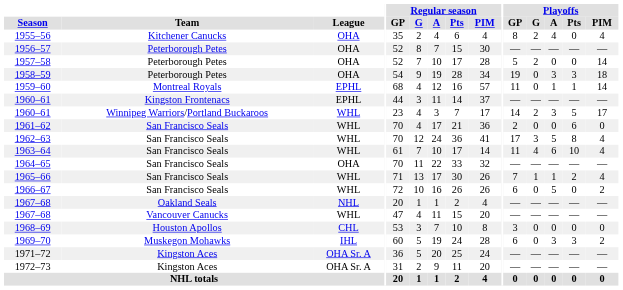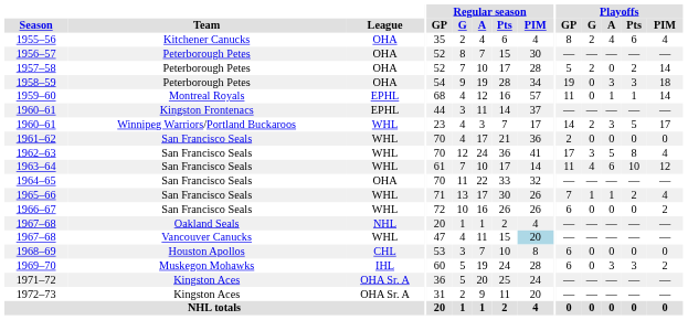 <table border="0" cellpadding="1" cellspacing="0" style="text-align:center; width:60em">
 <tr bgcolor="#e0e0e0">
 <th colspan="3" bgcolor="#ffffff"></th>
 <th rowspan="100" bgcolor="#ffffff"></th>
 <th colspan="5"><a href='#'>Regular season</a></th>
 <th rowspan="100" bgcolor="#ffffff"></th>
 <th colspan="5"><a href='#'>Playoffs</a></th>
 </tr>
 <tr bgcolor="#e0e0e0">
 <th><a href='#'>Season</a></th>
 <th>Team</th>
 <th>League</th>
 <th>GP</th>
 <th><a href='#'>G</a></th>
 <th><a href='#'>A</a></th>
 <th><a href='#'>Pts</a></th>
 <th><a href='#'>PIM</a></th>
 <th>GP</th>
 <th>G</th>
 <th>A</th>
 <th>Pts</th>
 <th>PIM</th>
 </tr>
 <tr>
 <td><a href='#'>1955–56</a></td>
 <td><a href='#'>Kitchener Canucks</a></td>
 <td><a href='#'>OHA</a></td>
 <td>35</td>
 <td>2</td>
 <td>4</td>
 <td>6</td>
 <td>4</td>
 <td>8</td>
 <td>2</td>
 <td>4</td>
-<td>0</td>
+<td>6</td>
 <td>4</td>
 </tr>
 <tr bgcolor="#f0f0f0">
 <td><a href='#'>1956–57</a></td>
 <td><a href='#'>Peterborough Petes</a></td>
 <td>OHA</td>
 <td>52</td>
 <td>8</td>
 <td>7</td>
 <td>15</td>
 <td>30</td>
 <td>—</td>
 <td>—</td>
 <td>—</td>
 <td>—</td>
 <td>—</td>
 </tr>
 <tr>
 <td><a href='#'>1957–58</a></td>
 <td>Peterborough Petes</td>
 <td>OHA</td>
 <td>52</td>
 <td>7</td>
 <td>10</td>
 <td>17</td>
 <td>28</td>
 <td>5</td>
 <td>2</td>
 <td>0</td>
-<td>0</td>
+<td>2</td>
 <td>14</td>
 </tr>
 <tr bgcolor="#f0f0f0">
 <td><a href='#'>1958–59</a></td>
 <td>Peterborough Petes</td>
 <td>OHA</td>
 <td>54</td>
 <td>9</td>
 <td>19</td>
 <td>28</td>
 <td>34</td>
 <td>19</td>
 <td>0</td>
 <td>3</td>
 <td>3</td>
 <td>18</td>
 </tr>
 <tr>
 <td><a href='#'>1959–60</a></td>
 <td><a href='#'>Montreal Royals</a></td>
 <td><a href='#'>EPHL</a></td>
 <td>68</td>
 <td>4</td>
 <td>12</td>
 <td>16</td>
 <td>57</td>
 <td>11</td>
 <td>0</td>
 <td>1</td>
 <td>1</td>
 <td>14</td>
 </tr>
 <tr bgcolor="#f0f0f0">
 <td><a href='#'>1960–61</a></td>
 <td><a href='#'>Kingston Frontenacs</a></td>
 <td>EPHL</td>
 <td>44</td>
 <td>3</td>
 <td>11</td>
 <td>14</td>
 <td>37</td>
 <td>—</td>
 <td>—</td>
 <td>—</td>
 <td>—</td>
 <td>—</td>
 </tr>
 <tr>
 <td><a href='#'>1960–61</a></td>
 <td><a href='#'>Winnipeg Warriors</a>/<a href='#'>Portland Buckaroos</a></td>
 <td><a href='#'>WHL</a></td>
 <td>23</td>
 <td>4</td>
 <td>3</td>
 <td>7</td>
 <td>17</td>
 <td>14</td>
 <td>2</td>
 <td>3</td>
 <td>5</td>
 <td>17</td>
 </tr>
 <tr bgcolor="#f0f0f0">
 <td><a href='#'>1961–62</a></td>
 <td><a href='#'>San Francisco Seals</a></td>
 <td>WHL</td>
 <td>70</td>
 <td>4</td>
 <td>17</td>
 <td>21</td>
 <td>36</td>
 <td>2</td>
 <td>0</td>
 <td>0</td>
-<td>6</td>
+<td>0</td>
 <td>0</td>
 </tr>
 <tr>
 <td><a href='#'>1962–63</a></td>
 <td>San Francisco Seals</td>
 <td>WHL</td>
 <td>70</td>
 <td>12</td>
 <td>24</td>
 <td>36</td>
 <td>41</td>
 <td>17</td>
 <td>3</td>
 <td>5</td>
 <td>8</td>
 <td>4</td>
 </tr>
 <tr bgcolor="#f0f0f0">
 <td><a href='#'>1963–64</a></td>
 <td>San Francisco Seals</td>
 <td>WHL</td>
 <td>61</td>
 <td>7</td>
 <td>10</td>
 <td>17</td>
 <td>14</td>
 <td>11</td>
 <td>4</td>
 <td>6</td>
 <td>10</td>
-<td>4</td>
+<td>12</td>
 </tr>
 <tr>
 <td><a href='#'>1964–65</a></td>
 <td>San Francisco Seals</td>
 <td>OHA</td>
 <td>70</td>
 <td>11</td>
 <td>22</td>
 <td>33</td>
 <td>32</td>
 <td>—</td>
 <td>—</td>
 <td>—</td>
 <td>—</td>
 <td>—</td>
 </tr>
 <tr bgcolor="#f0f0f0">
 <td><a href='#'>1965–66</a></td>
 <td>San Francisco Seals</td>
 <td>WHL</td>
 <td>71</td>
 <td>13</td>
 <td>17</td>
 <td>30</td>
 <td>26</td>
 <td>7</td>
 <td>1</td>
 <td>1</td>
 <td>2</td>
 <td>4</td>
 </tr>
 <tr>
 <td><a href='#'>1966–67</a></td>
 <td>San Francisco Seals</td>
 <td>WHL</td>
 <td>72</td>
 <td>10</td>
 <td>16</td>
 <td>26</td>
 <td>26</td>
 <td>6</td>
 <td>0</td>
-<td>5</td>
+<td>0</td>
 <td>0</td>
 <td>2</td>
 </tr>
 <tr bgcolor="#f0f0f0">
 <td><a href='#'>1967–68</a></td>
 <td><a href='#'>Oakland Seals</a></td>
 <td><a href='#'>NHL</a></td>
 <td>20</td>
 <td>1</td>
 <td>1</td>
 <td>2</td>
 <td>4</td>
 <td>—</td>
 <td>—</td>
 <td>—</td>
 <td>—</td>
 <td>—</td>
 </tr>
 <tr>
 <td><a href='#'>1967–68</a></td>
 <td><a href='#'>Vancouver Canucks</a></td>
 <td>WHL</td>
 <td>47</td>
 <td>4</td>
 <td>11</td>
 <td>15</td>
-<td>20</td>
+<td style="background: lightblue;">20</td>
 <td>—</td>
 <td>—</td>
 <td>—</td>
 <td>—</td>
 <td>—</td>
 </tr>
 <tr bgcolor="#f0f0f0">
 <td><a href='#'>1968–69</a></td>
 <td><a href='#'>Houston Apollos</a></td>
 <td><a href='#'>CHL</a></td>
 <td>53</td>
 <td>3</td>
 <td>7</td>
 <td>10</td>
 <td>8</td>
-<td>3</td>
+<td>6</td>
 <td>0</td>
 <td>0</td>
 <td>0</td>
 <td>0</td>
 </tr>
 <tr>
 <td><a href='#'>1969–70</a></td>
 <td><a href='#'>Muskegon Mohawks</a></td>
 <td><a href='#'>IHL</a></td>
 <td>60</td>
 <td>5</td>
 <td>19</td>
 <td>24</td>
 <td>28</td>
 <td>6</td>
 <td>0</td>
 <td>3</td>
 <td>3</td>
 <td>2</td>
 </tr>
 <tr bgcolor="#f0f0f0">
 <td>1971–72</td>
 <td><a href='#'>Kingston Aces</a></td>
 <td><a href='#'>OHA Sr. A</a></td>
 <td>36</td>
 <td>5</td>
 <td>20</td>
 <td>25</td>
 <td>24</td>
 <td>—</td>
 <td>—</td>
 <td>—</td>
 <td>—</td>
 <td>—</td>
 </tr>
 <tr>
 <td>1972–73</td>
 <td>Kingston Aces</td>
 <td>OHA Sr. A</td>
 <td>31</td>
 <td>2</td>
 <td>9</td>
 <td>11</td>
 <td>20</td>
 <td>—</td>
 <td>—</td>
 <td>—</td>
 <td>—</td>
 <td>—</td>
 </tr>
 <tr bgcolor="#e0e0e0">
 <th colspan="3">NHL totals</th>
 <th>20</th>
 <th>1</th>
 <th>1</th>
 <th>2</th>
 <th>4</th>
 <th>0</th>
 <th>0</th>
 <th>0</th>
 <th>0</th>
 <th>0</th>
 </tr>
 </table>
